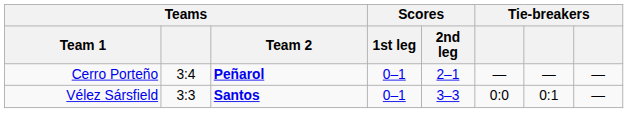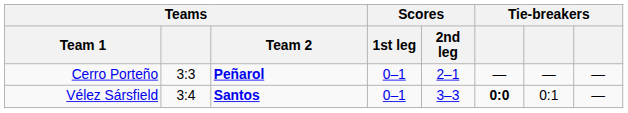 <table class="wikitable" style="text-align:center;">
 <tr>
 <th colspan=3>Teams</th>
 <th colspan=2>Scores</th>
 <th colspan=3>Tie-breakers</th>
 </tr>
 <tr>
 <th width="175">Team 1</th>
 <th width="50"></th>
 <th width="175">Team 2</th>
 <th width="55">1st leg</th>
 <th width="55">2nd leg</th>
 <th width="50"></th>
 <th width="50"></th>
 <th width="50"></th>
 </tr>
 <tr>
 <td align=right><a href='#'>Cerro Porteño</a> </td>
-<td>3:4</td>
+<td>3:3</td>
 <td align=left> <strong><a href='#'>Peñarol</a></strong></td>
 <td><a href='#'>0–1</a></td>
 <td><a href='#'>2–1</a></td>
 <td>—</td>
 <td>—</td>
 <td>—</td>
 </tr>
 <tr>
 <td align=right><a href='#'>Vélez Sársfield</a> </td>
-<td>3:3</td>
+<td>3:4</td>
 <td align=left> <strong><a href='#'>Santos</a></strong></td>
 <td><a href='#'>0–1</a></td>
 <td><a href='#'>3–3</a></td>
-<td>0:0</td>
+<td><strong>0:0</strong></td>
 <td>0:1</td>
 <td>—</td>
 </tr>
 </table>
